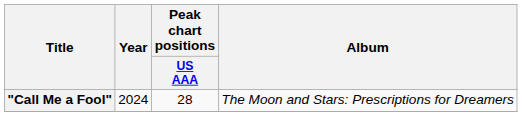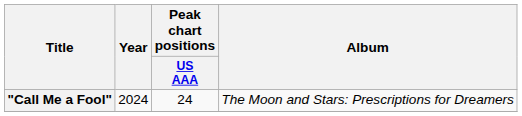 <table class="wikitable plainrowheaders" style="text-align:center;">
 <tr>
 <th rowspan="2">Title</th>
 <th rowspan="2">Year</th>
 <th>Peak chart positions</th>
 <th rowspan="2">Album</th>
 </tr>
 <tr>
 <th scope="col" style="width:3em;font-size:90%;"><a href='#'>US<br>AAA</a><br></th>
 </tr>
 <tr>
 <th scope="row">"Call Me a Fool" <br></th>
 <td>2024</td>
-<td>28</td>
+<td>24</td>
 <td rowspan="1" scope="row" style="text-align:center"><em>The Moon and Stars: Prescriptions for Dreamers</em></td>
 </tr>
 <tr>
 </tr>
 </table>
